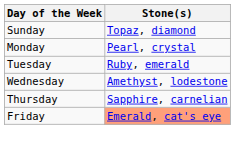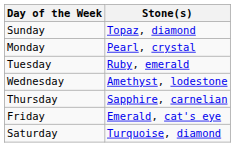 <table class="wikitable">
 <tr>
 <th>Day of the Week</th>
 <th>Stone(s)</th>
 </tr>
 <tr>
 <td>Sunday</td>
 <td><a href='#'>Topaz</a>, <a href='#'>diamond</a></td>
 </tr>
 <tr>
 <td>Monday</td>
 <td><a href='#'>Pearl</a>, <a href='#'>crystal</a></td>
 </tr>
 <tr>
 <td>Tuesday</td>
 <td><a href='#'>Ruby</a>, <a href='#'>emerald</a></td>
 </tr>
 <tr>
 <td>Wednesday</td>
 <td><a href='#'>Amethyst</a>, <a href='#'>lodestone</a></td>
 </tr>
 <tr>
 <td>Thursday</td>
 <td><a href='#'>Sapphire</a>, <a href='#'>carnelian</a></td>
 </tr>
 <tr>
 <td>Friday</td>
-<td style="background: lightsalmon;"><a href='#'>Emerald</a>, <a href='#'>cat's eye</a></td>
+<td><a href='#'>Emerald</a>, <a href='#'>cat's eye</a></td>
+</tr>
+<tr>
+<td>Saturday</td>
+<td><a href='#'>Turquoise</a>, <a href='#'>diamond</a></td>
 </tr>
 </table>
